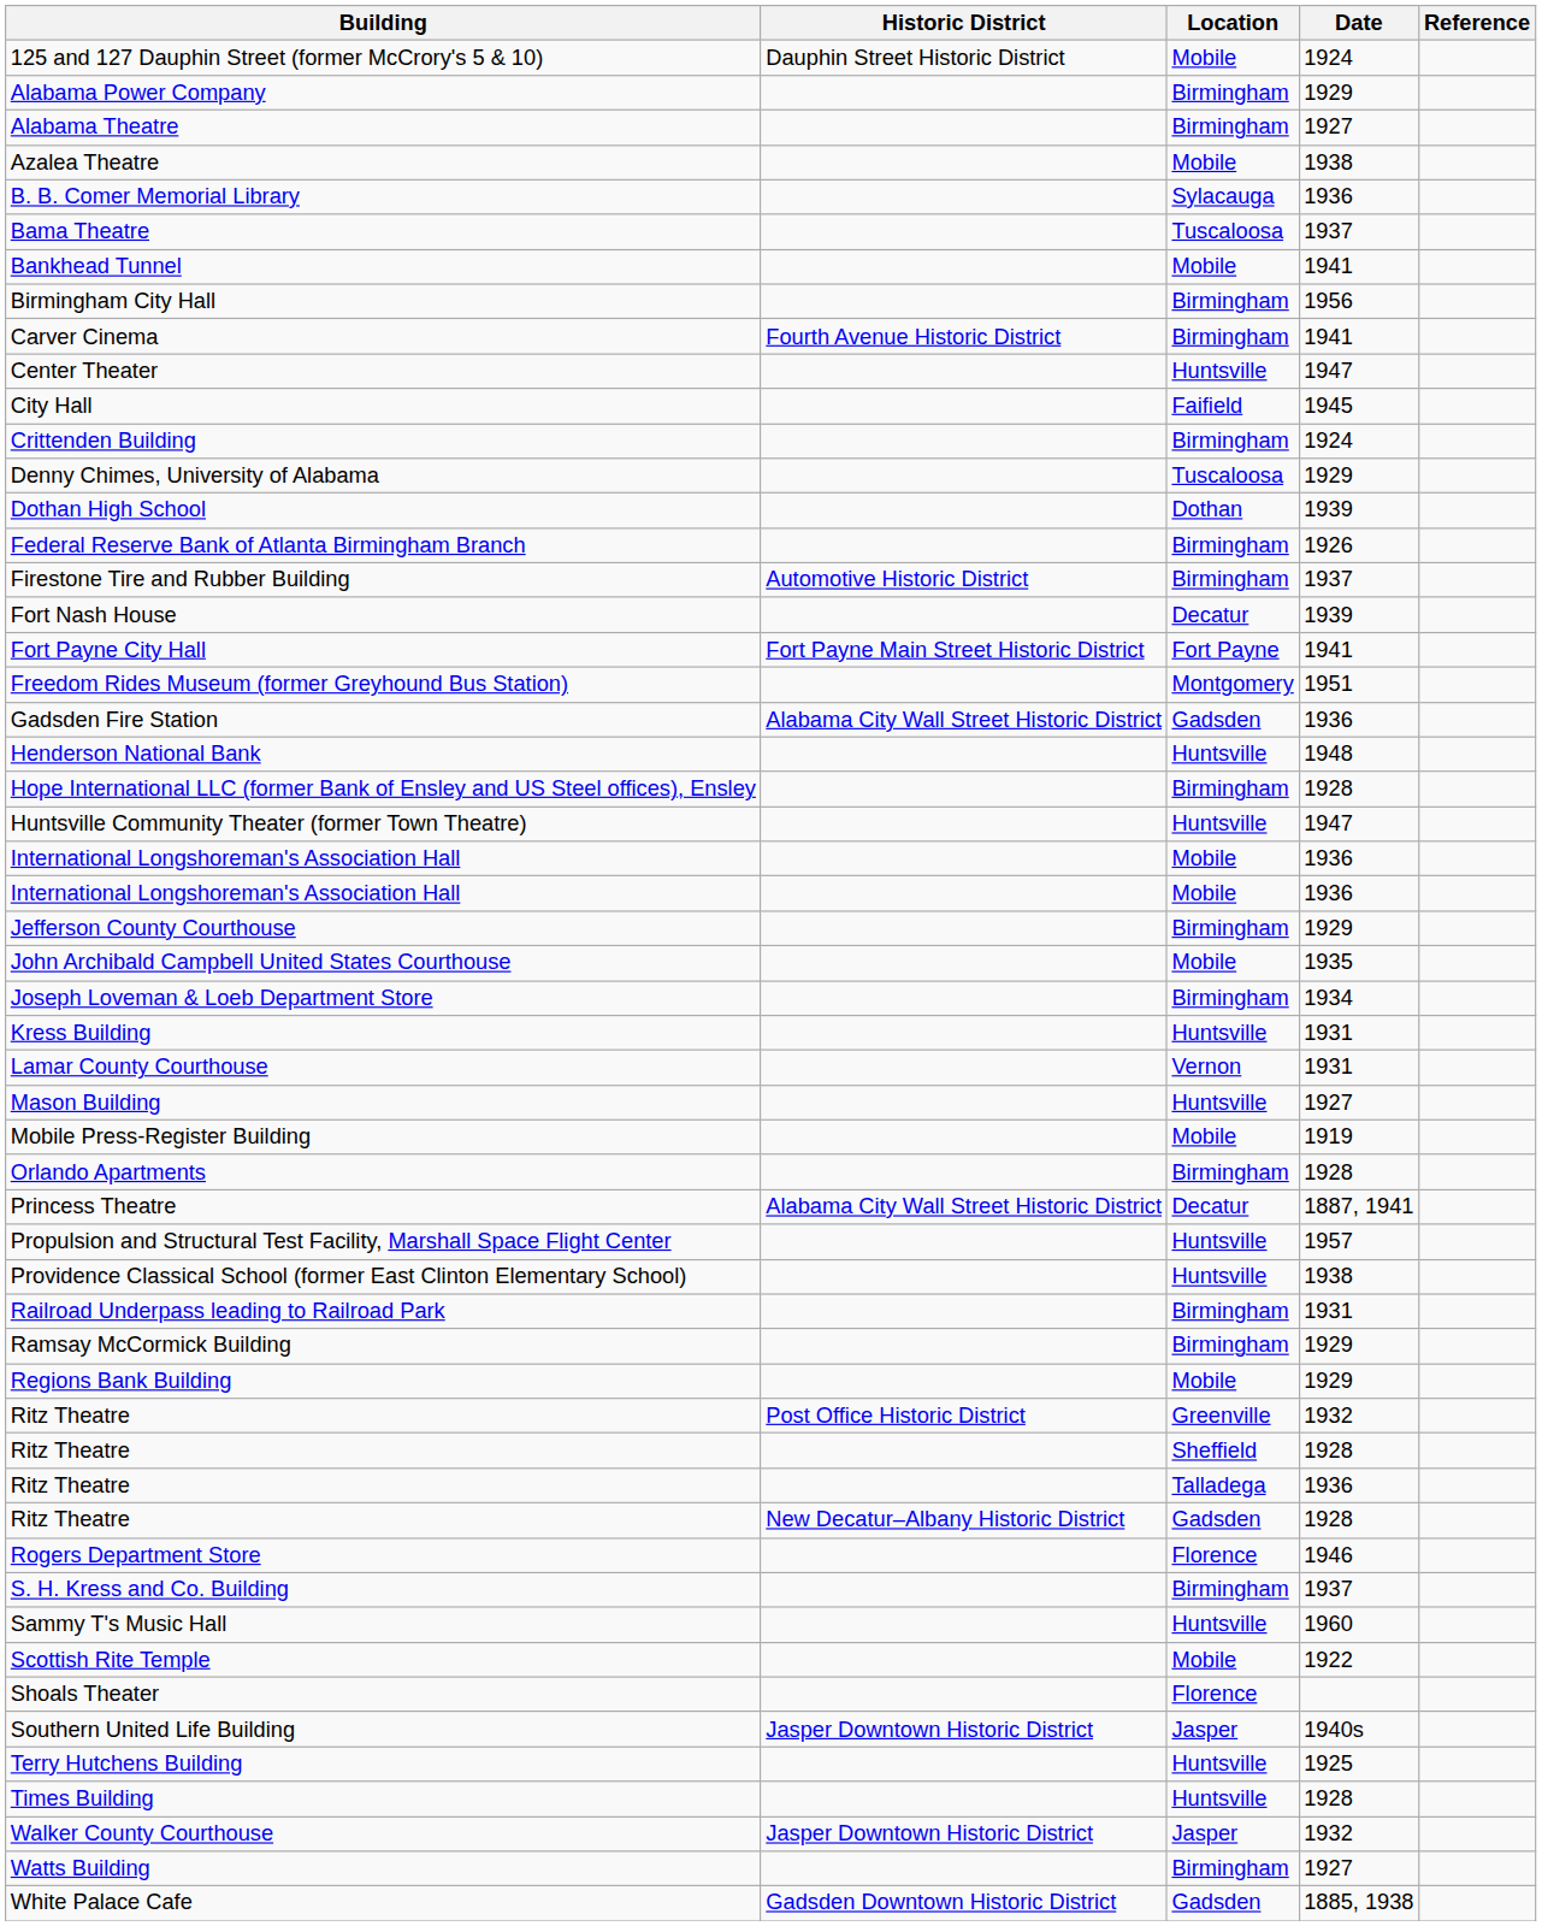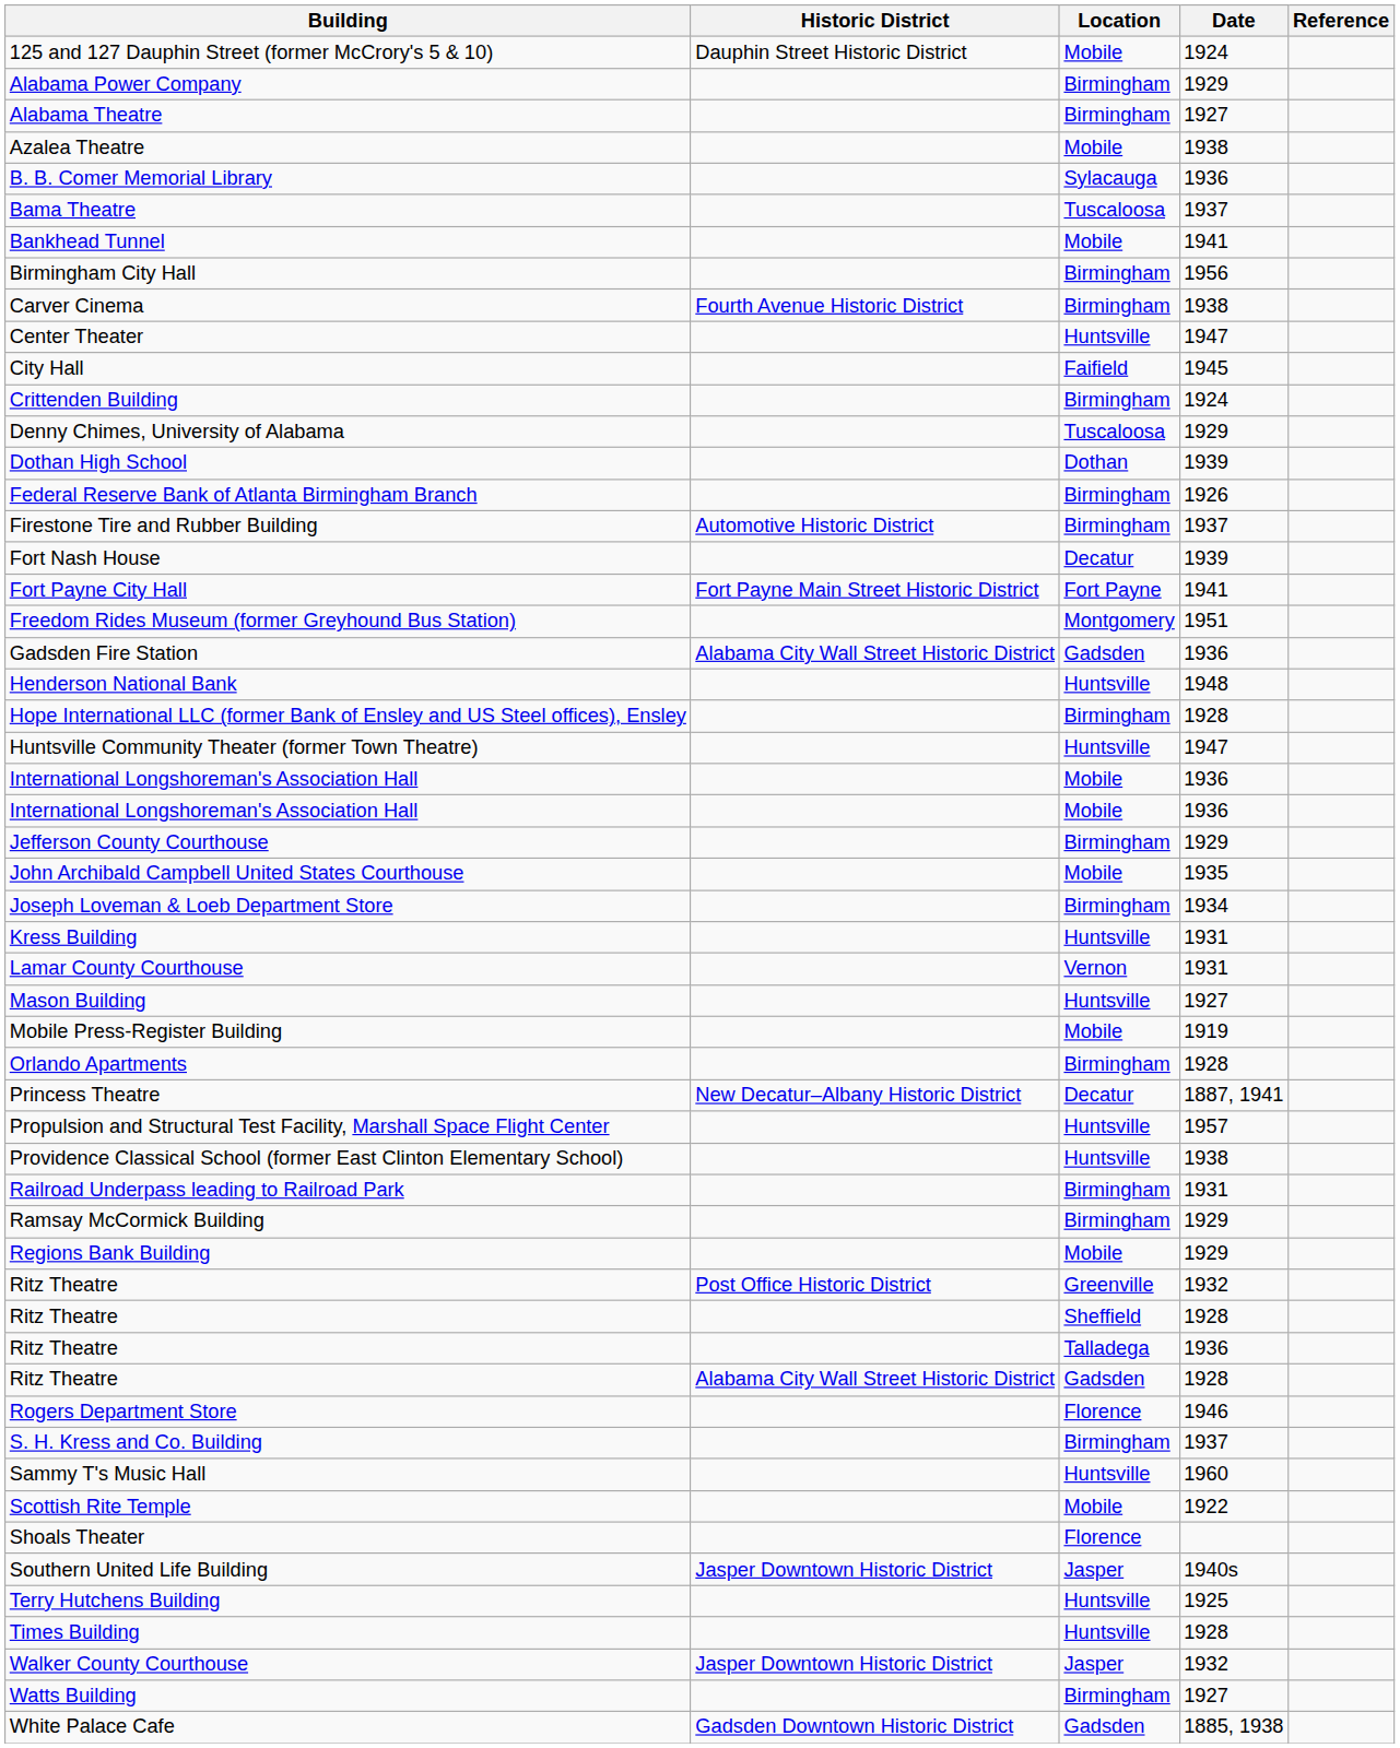 <table class="wikitable sortable">
 <tr>
 <th>Building</th>
 <th>Historic District</th>
 <th>Location</th>
 <th>Date</th>
 <th>Reference</th>
 </tr>
 <tr>
 <td>125 and 127 Dauphin Street (former McCrory's 5 & 10)</td>
 <td>Dauphin Street Historic District</td>
 <td><a href='#'>Mobile</a></td>
 <td>1924</td>
 <td></td>
 </tr>
 <tr>
 <td><a href='#'>Alabama Power Company</a></td>
 <td></td>
 <td><a href='#'>Birmingham</a></td>
 <td>1929</td>
 <td></td>
 </tr>
 <tr>
 <td><a href='#'>Alabama Theatre</a></td>
 <td></td>
 <td><a href='#'>Birmingham</a></td>
 <td>1927</td>
 <td></td>
 </tr>
 <tr>
 <td>Azalea Theatre</td>
 <td></td>
 <td><a href='#'>Mobile</a></td>
 <td>1938</td>
 <td></td>
 </tr>
 <tr>
 <td><a href='#'>B. B. Comer Memorial Library</a></td>
 <td></td>
 <td><a href='#'>Sylacauga</a></td>
 <td>1936</td>
 <td></td>
 </tr>
 <tr>
 <td><a href='#'>Bama Theatre</a></td>
 <td></td>
 <td><a href='#'>Tuscaloosa</a></td>
 <td>1937</td>
 <td></td>
 </tr>
 <tr>
 <td><a href='#'>Bankhead Tunnel</a></td>
 <td></td>
 <td><a href='#'>Mobile</a></td>
 <td>1941</td>
 <td></td>
 </tr>
 <tr>
 <td>Birmingham City Hall</td>
 <td></td>
 <td><a href='#'>Birmingham</a></td>
 <td>1956</td>
 <td></td>
 </tr>
 <tr>
 <td>Carver Cinema</td>
 <td><a href='#'>Fourth Avenue Historic District</a></td>
 <td><a href='#'>Birmingham</a></td>
-<td>1941</td>
+<td>1938</td>
 <td></td>
 </tr>
 <tr>
 <td>Center Theater</td>
 <td></td>
 <td><a href='#'>Huntsville</a></td>
 <td>1947</td>
 <td></td>
 </tr>
 <tr>
 <td>City Hall</td>
 <td></td>
 <td><a href='#'>Faifield</a></td>
 <td>1945</td>
 <td></td>
 </tr>
 <tr>
 <td><a href='#'>Crittenden Building</a></td>
 <td></td>
 <td><a href='#'>Birmingham</a></td>
 <td>1924</td>
 <td></td>
 </tr>
 <tr>
 <td>Denny Chimes, University of Alabama</td>
 <td></td>
 <td><a href='#'>Tuscaloosa</a></td>
 <td>1929</td>
 <td></td>
 </tr>
 <tr>
 <td><a href='#'>Dothan High School</a></td>
 <td></td>
 <td><a href='#'>Dothan</a></td>
 <td>1939</td>
 <td></td>
 </tr>
 <tr>
 <td><a href='#'>Federal Reserve Bank of Atlanta Birmingham Branch</a></td>
 <td></td>
 <td><a href='#'>Birmingham</a></td>
 <td>1926</td>
 <td></td>
 </tr>
 <tr>
 <td>Firestone Tire and Rubber Building</td>
 <td><a href='#'>Automotive Historic District</a></td>
 <td><a href='#'>Birmingham</a></td>
 <td>1937</td>
 <td></td>
 </tr>
 <tr>
 <td>Fort Nash House</td>
 <td></td>
 <td><a href='#'>Decatur</a></td>
 <td>1939</td>
 <td></td>
 </tr>
 <tr>
 <td><a href='#'>Fort Payne City Hall</a></td>
 <td><a href='#'>Fort Payne Main Street Historic District</a></td>
 <td><a href='#'>Fort Payne</a></td>
 <td>1941</td>
 <td></td>
 </tr>
 <tr>
 <td><a href='#'>Freedom Rides Museum (former Greyhound Bus Station)</a></td>
 <td></td>
 <td><a href='#'>Montgomery</a></td>
 <td>1951</td>
 <td></td>
 </tr>
 <tr>
 <td>Gadsden Fire Station</td>
 <td><a href='#'>Alabama City Wall Street Historic District</a></td>
 <td><a href='#'>Gadsden</a></td>
 <td>1936</td>
 <td></td>
 </tr>
 <tr>
 <td><a href='#'>Henderson National Bank</a></td>
 <td></td>
 <td><a href='#'>Huntsville</a></td>
 <td>1948</td>
 <td></td>
 </tr>
 <tr>
 <td><a href='#'>Hope International LLC (former Bank of Ensley and US Steel offices), Ensley</a></td>
 <td></td>
 <td><a href='#'>Birmingham</a></td>
 <td>1928</td>
 <td></td>
 </tr>
 <tr>
 <td>Huntsville Community Theater (former Town Theatre)</td>
 <td></td>
 <td><a href='#'>Huntsville</a></td>
 <td>1947</td>
 <td></td>
 </tr>
 <tr>
 <td><a href='#'>International Longshoreman's Association Hall</a></td>
 <td></td>
 <td><a href='#'>Mobile</a></td>
 <td>1936</td>
 <td></td>
 </tr>
 <tr>
 <td><a href='#'>International Longshoreman's Association Hall</a></td>
 <td></td>
 <td><a href='#'>Mobile</a></td>
 <td>1936</td>
 <td></td>
 </tr>
 <tr>
 <td><a href='#'>Jefferson County Courthouse</a></td>
 <td></td>
 <td><a href='#'>Birmingham</a></td>
 <td>1929</td>
 <td></td>
 </tr>
 <tr>
 <td><a href='#'>John Archibald Campbell United States Courthouse</a></td>
 <td></td>
 <td><a href='#'>Mobile</a></td>
 <td>1935</td>
 <td></td>
 </tr>
 <tr>
 <td><a href='#'>Joseph Loveman & Loeb Department Store</a></td>
 <td></td>
 <td><a href='#'>Birmingham</a></td>
 <td>1934</td>
 <td></td>
 </tr>
 <tr>
 <td><a href='#'>Kress Building</a></td>
 <td></td>
 <td><a href='#'>Huntsville</a></td>
 <td>1931</td>
 <td></td>
 </tr>
 <tr>
 <td><a href='#'>Lamar County Courthouse</a></td>
 <td></td>
 <td><a href='#'>Vernon</a></td>
 <td>1931</td>
 <td></td>
 </tr>
 <tr>
 <td><a href='#'>Mason Building</a></td>
 <td></td>
 <td><a href='#'>Huntsville</a></td>
 <td>1927</td>
 <td></td>
 </tr>
 <tr>
 <td>Mobile Press-Register Building</td>
 <td></td>
 <td><a href='#'>Mobile</a></td>
 <td>1919</td>
 <td></td>
 </tr>
 <tr>
 <td><a href='#'>Orlando Apartments</a></td>
 <td></td>
 <td><a href='#'>Birmingham</a></td>
 <td>1928</td>
 <td></td>
 </tr>
 <tr>
 <td>Princess Theatre</td>
-<td><a href='#'>Alabama City Wall Street Historic District</a></td>
+<td><a href='#'>New Decatur–Albany Historic District</a></td>
 <td><a href='#'>Decatur</a></td>
 <td>1887, 1941</td>
 <td></td>
 </tr>
 <tr>
 <td>Propulsion and Structural Test Facility, <a href='#'>Marshall Space Flight Center</a></td>
 <td></td>
 <td><a href='#'>Huntsville</a></td>
 <td>1957</td>
 <td></td>
 </tr>
 <tr>
 <td>Providence Classical School (former East Clinton Elementary School)</td>
 <td></td>
 <td><a href='#'>Huntsville</a></td>
 <td>1938</td>
 <td></td>
 </tr>
 <tr>
 <td><a href='#'>Railroad Underpass leading to Railroad Park</a></td>
 <td></td>
 <td><a href='#'>Birmingham</a></td>
 <td>1931</td>
 <td></td>
 </tr>
 <tr>
 <td>Ramsay McCormick Building</td>
 <td></td>
 <td><a href='#'>Birmingham</a></td>
 <td>1929</td>
 <td></td>
 </tr>
 <tr>
 <td><a href='#'>Regions Bank Building</a></td>
 <td></td>
 <td><a href='#'>Mobile</a></td>
 <td>1929</td>
 <td></td>
 </tr>
 <tr>
 <td>Ritz Theatre</td>
 <td><a href='#'>Post Office Historic District</a></td>
 <td><a href='#'>Greenville</a></td>
 <td>1932</td>
 <td></td>
 </tr>
 <tr>
 <td>Ritz Theatre</td>
 <td></td>
 <td><a href='#'>Sheffield</a></td>
 <td>1928</td>
 <td></td>
 </tr>
 <tr>
 <td>Ritz Theatre</td>
 <td></td>
 <td><a href='#'>Talladega</a></td>
 <td>1936</td>
 <td></td>
 </tr>
 <tr>
 <td>Ritz Theatre</td>
-<td><a href='#'>New Decatur–Albany Historic District</a></td>
+<td><a href='#'>Alabama City Wall Street Historic District</a></td>
 <td><a href='#'>Gadsden</a></td>
 <td>1928</td>
 <td></td>
 </tr>
 <tr>
 <td><a href='#'>Rogers Department Store</a></td>
 <td></td>
 <td><a href='#'>Florence</a></td>
 <td>1946</td>
 <td></td>
 </tr>
 <tr>
 <td><a href='#'>S. H. Kress and Co. Building</a></td>
 <td></td>
 <td><a href='#'>Birmingham</a></td>
 <td>1937</td>
 <td></td>
 </tr>
 <tr>
 <td>Sammy T's Music Hall</td>
 <td></td>
 <td><a href='#'>Huntsville</a></td>
 <td>1960</td>
 <td></td>
 </tr>
 <tr>
 <td><a href='#'>Scottish Rite Temple</a></td>
 <td></td>
 <td><a href='#'>Mobile</a></td>
 <td>1922</td>
 <td></td>
 </tr>
 <tr>
 <td>Shoals Theater</td>
 <td></td>
 <td><a href='#'>Florence</a></td>
 <td></td>
 <td></td>
 </tr>
 <tr>
 <td>Southern United Life Building</td>
 <td><a href='#'>Jasper Downtown Historic District</a></td>
 <td><a href='#'>Jasper</a></td>
 <td>1940s</td>
 <td></td>
 </tr>
 <tr>
 <td><a href='#'>Terry Hutchens Building</a></td>
 <td></td>
 <td><a href='#'>Huntsville</a></td>
 <td>1925</td>
 <td></td>
 </tr>
 <tr>
 <td><a href='#'>Times Building</a></td>
 <td></td>
 <td><a href='#'>Huntsville</a></td>
 <td>1928</td>
 <td></td>
 </tr>
 <tr>
 <td><a href='#'>Walker County Courthouse</a></td>
 <td><a href='#'>Jasper Downtown Historic District</a></td>
 <td><a href='#'>Jasper</a></td>
 <td>1932</td>
 <td></td>
 </tr>
 <tr>
 <td><a href='#'>Watts Building</a></td>
 <td></td>
 <td><a href='#'>Birmingham</a></td>
 <td>1927</td>
 <td></td>
 </tr>
 <tr>
 <td>White Palace Cafe</td>
 <td><a href='#'>Gadsden Downtown Historic District</a></td>
 <td><a href='#'>Gadsden</a></td>
 <td>1885, 1938</td>
 <td></td>
 </tr>
 </table>
